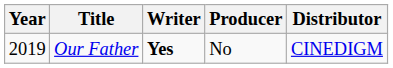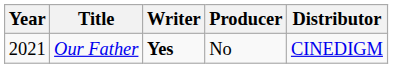 <table class="wikitable">
 <tr>
 <th>Year</th>
 <th>Title</th>
 <th>Writer</th>
 <th>Producer</th>
 <th>Distributor</th>
 </tr>
 <tr>
-<td>2019</td>
+<td>2021</td>
 <td><a href='#'><em>Our Father</em></a></td>
 <td><strong>Yes</strong></td>
 <td>No</td>
 <td><a href='#'>CINEDIGM</a></td>
 </tr>
 </table>
